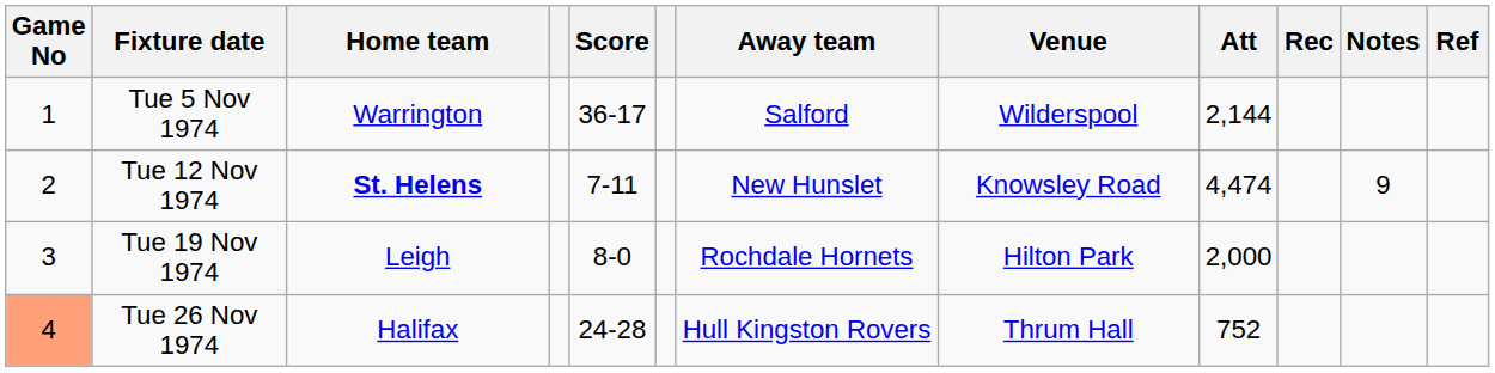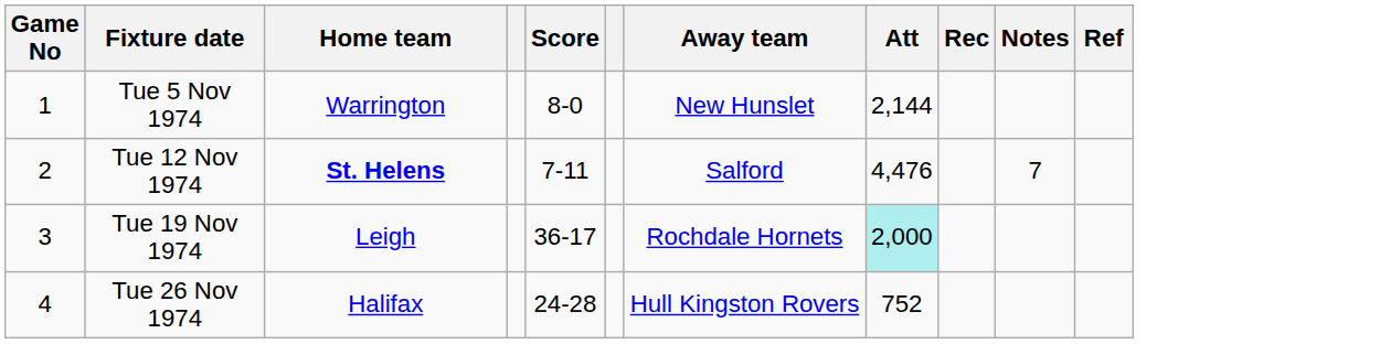 <table class="wikitable" style="text-align:center;">
 <tr>
 <th width=20 abbr="No">Game No</th>
 <th width=110 abbr="Date">Fixture date</th>
 <th width=150 abbr="Home team">Home team</th>
 <th width=5 abbr="space"></th>
 <th width=20 abbr="Score">Score</th>
 <th width=5 abbr="space"></th>
 <th width=150 abbr="Away team">Away team</th>
-<th width=150 abbr="Venue">Venue</th>
 <th width=30 abbr="Att">Att</th>
 <th width=30 abbr="Rec">Rec</th>
 <th width=20 abbr="Notes">Notes</th>
 <th width=30 abbr="Ref">Ref</th>
 </tr>
 <tr>
 <td>1</td>
 <td>Tue 5 Nov 1974</td>
 <td><a href='#'>Warrington</a></td>
 <td></td>
-<td>36-17</td>
+<td>8-0</td>
 <td></td>
-<td><a href='#'>Salford</a></td>
-<td><a href='#'>Wilderspool</a></td>
+<td><a href='#'>New Hunslet</a></td>
 <td>2,144</td>
 <td></td>
 <td></td>
 <td></td>
 </tr>
 <tr>
 <td>2</td>
 <td>Tue 12 Nov 1974</td>
 <td><strong><a href='#'>St. Helens</a></strong></td>
 <td></td>
 <td>7-11</td>
 <td></td>
-<td><a href='#'>New Hunslet</a></td>
-<td><a href='#'>Knowsley Road</a></td>
-<td>4,474</td>
+<td><a href='#'>Salford</a></td>
+<td>4,476</td>
 <td></td>
-<td>9</td>
+<td>7</td>
 <td></td>
 </tr>
 <tr>
 <td>3</td>
 <td>Tue 19 Nov 1974</td>
 <td><a href='#'>Leigh</a></td>
 <td></td>
-<td>8-0</td>
+<td>36-17</td>
 <td></td>
 <td><a href='#'>Rochdale Hornets</a></td>
-<td><a href='#'>Hilton Park</a></td>
-<td>2,000</td>
+<td style="background: paleturquoise;">2,000</td>
 <td></td>
 <td></td>
 <td></td>
 </tr>
 <tr>
-<td style="background: lightsalmon;">4</td>
+<td>4</td>
 <td>Tue 26 Nov 1974</td>
 <td><a href='#'>Halifax</a></td>
 <td></td>
 <td>24-28</td>
 <td></td>
 <td><a href='#'>Hull Kingston Rovers</a></td>
-<td><a href='#'>Thrum Hall</a></td>
 <td>752</td>
 <td></td>
 <td></td>
 <td></td>
 </tr>
 </table>
